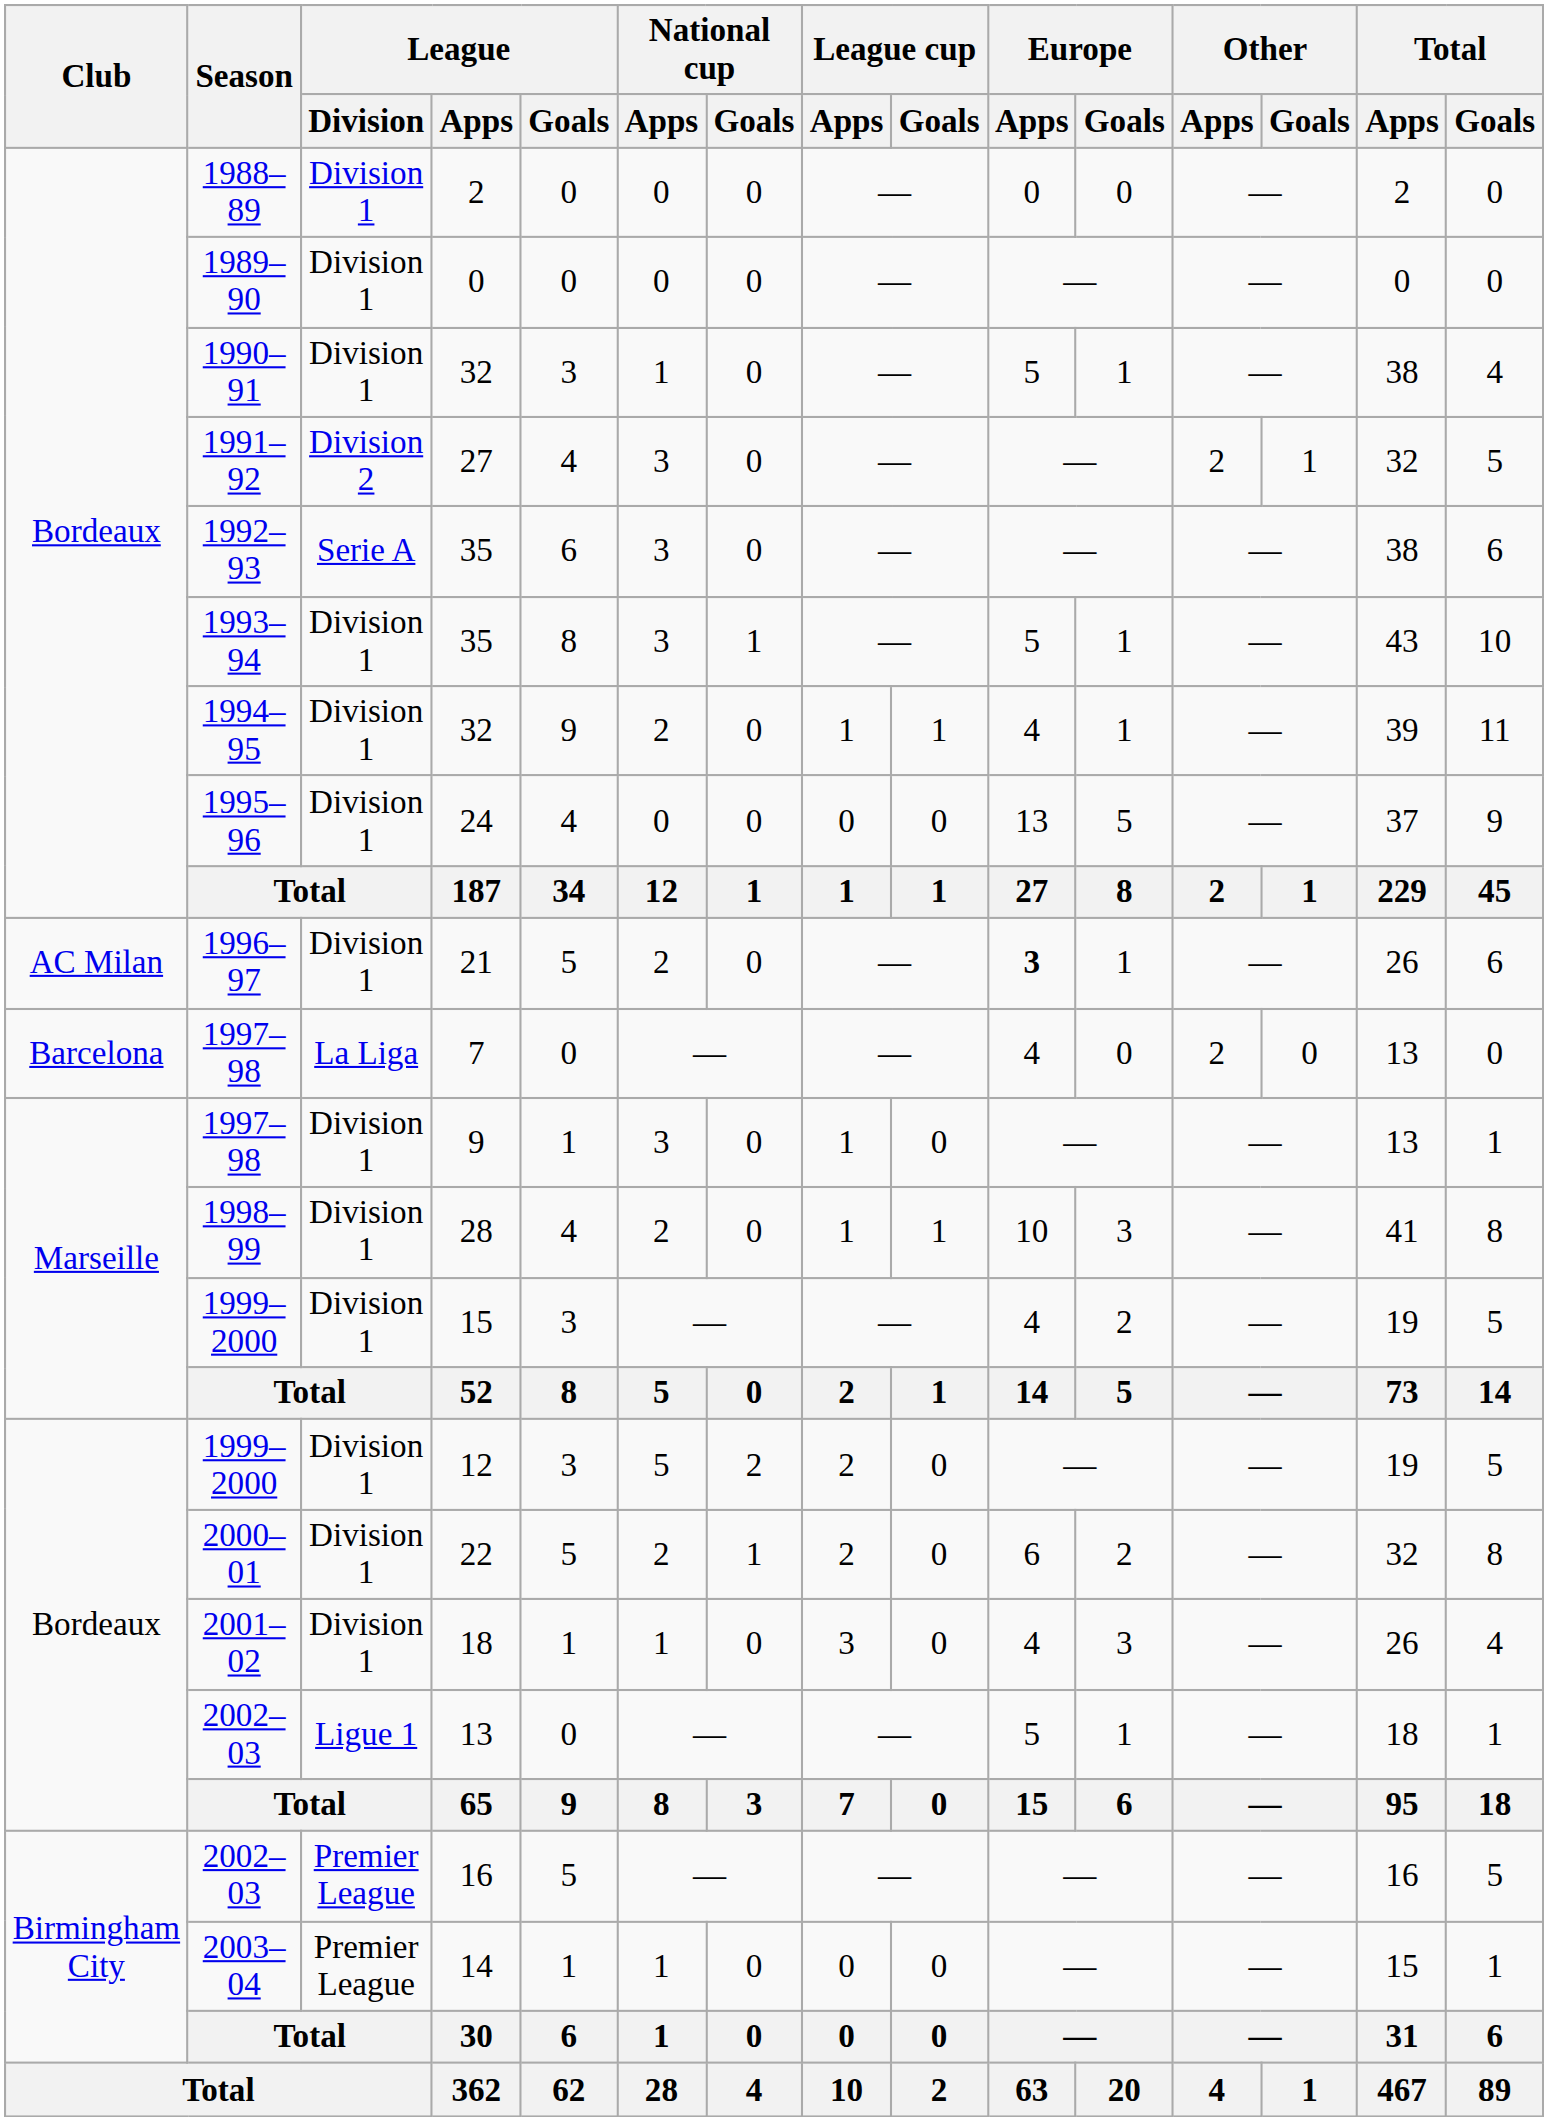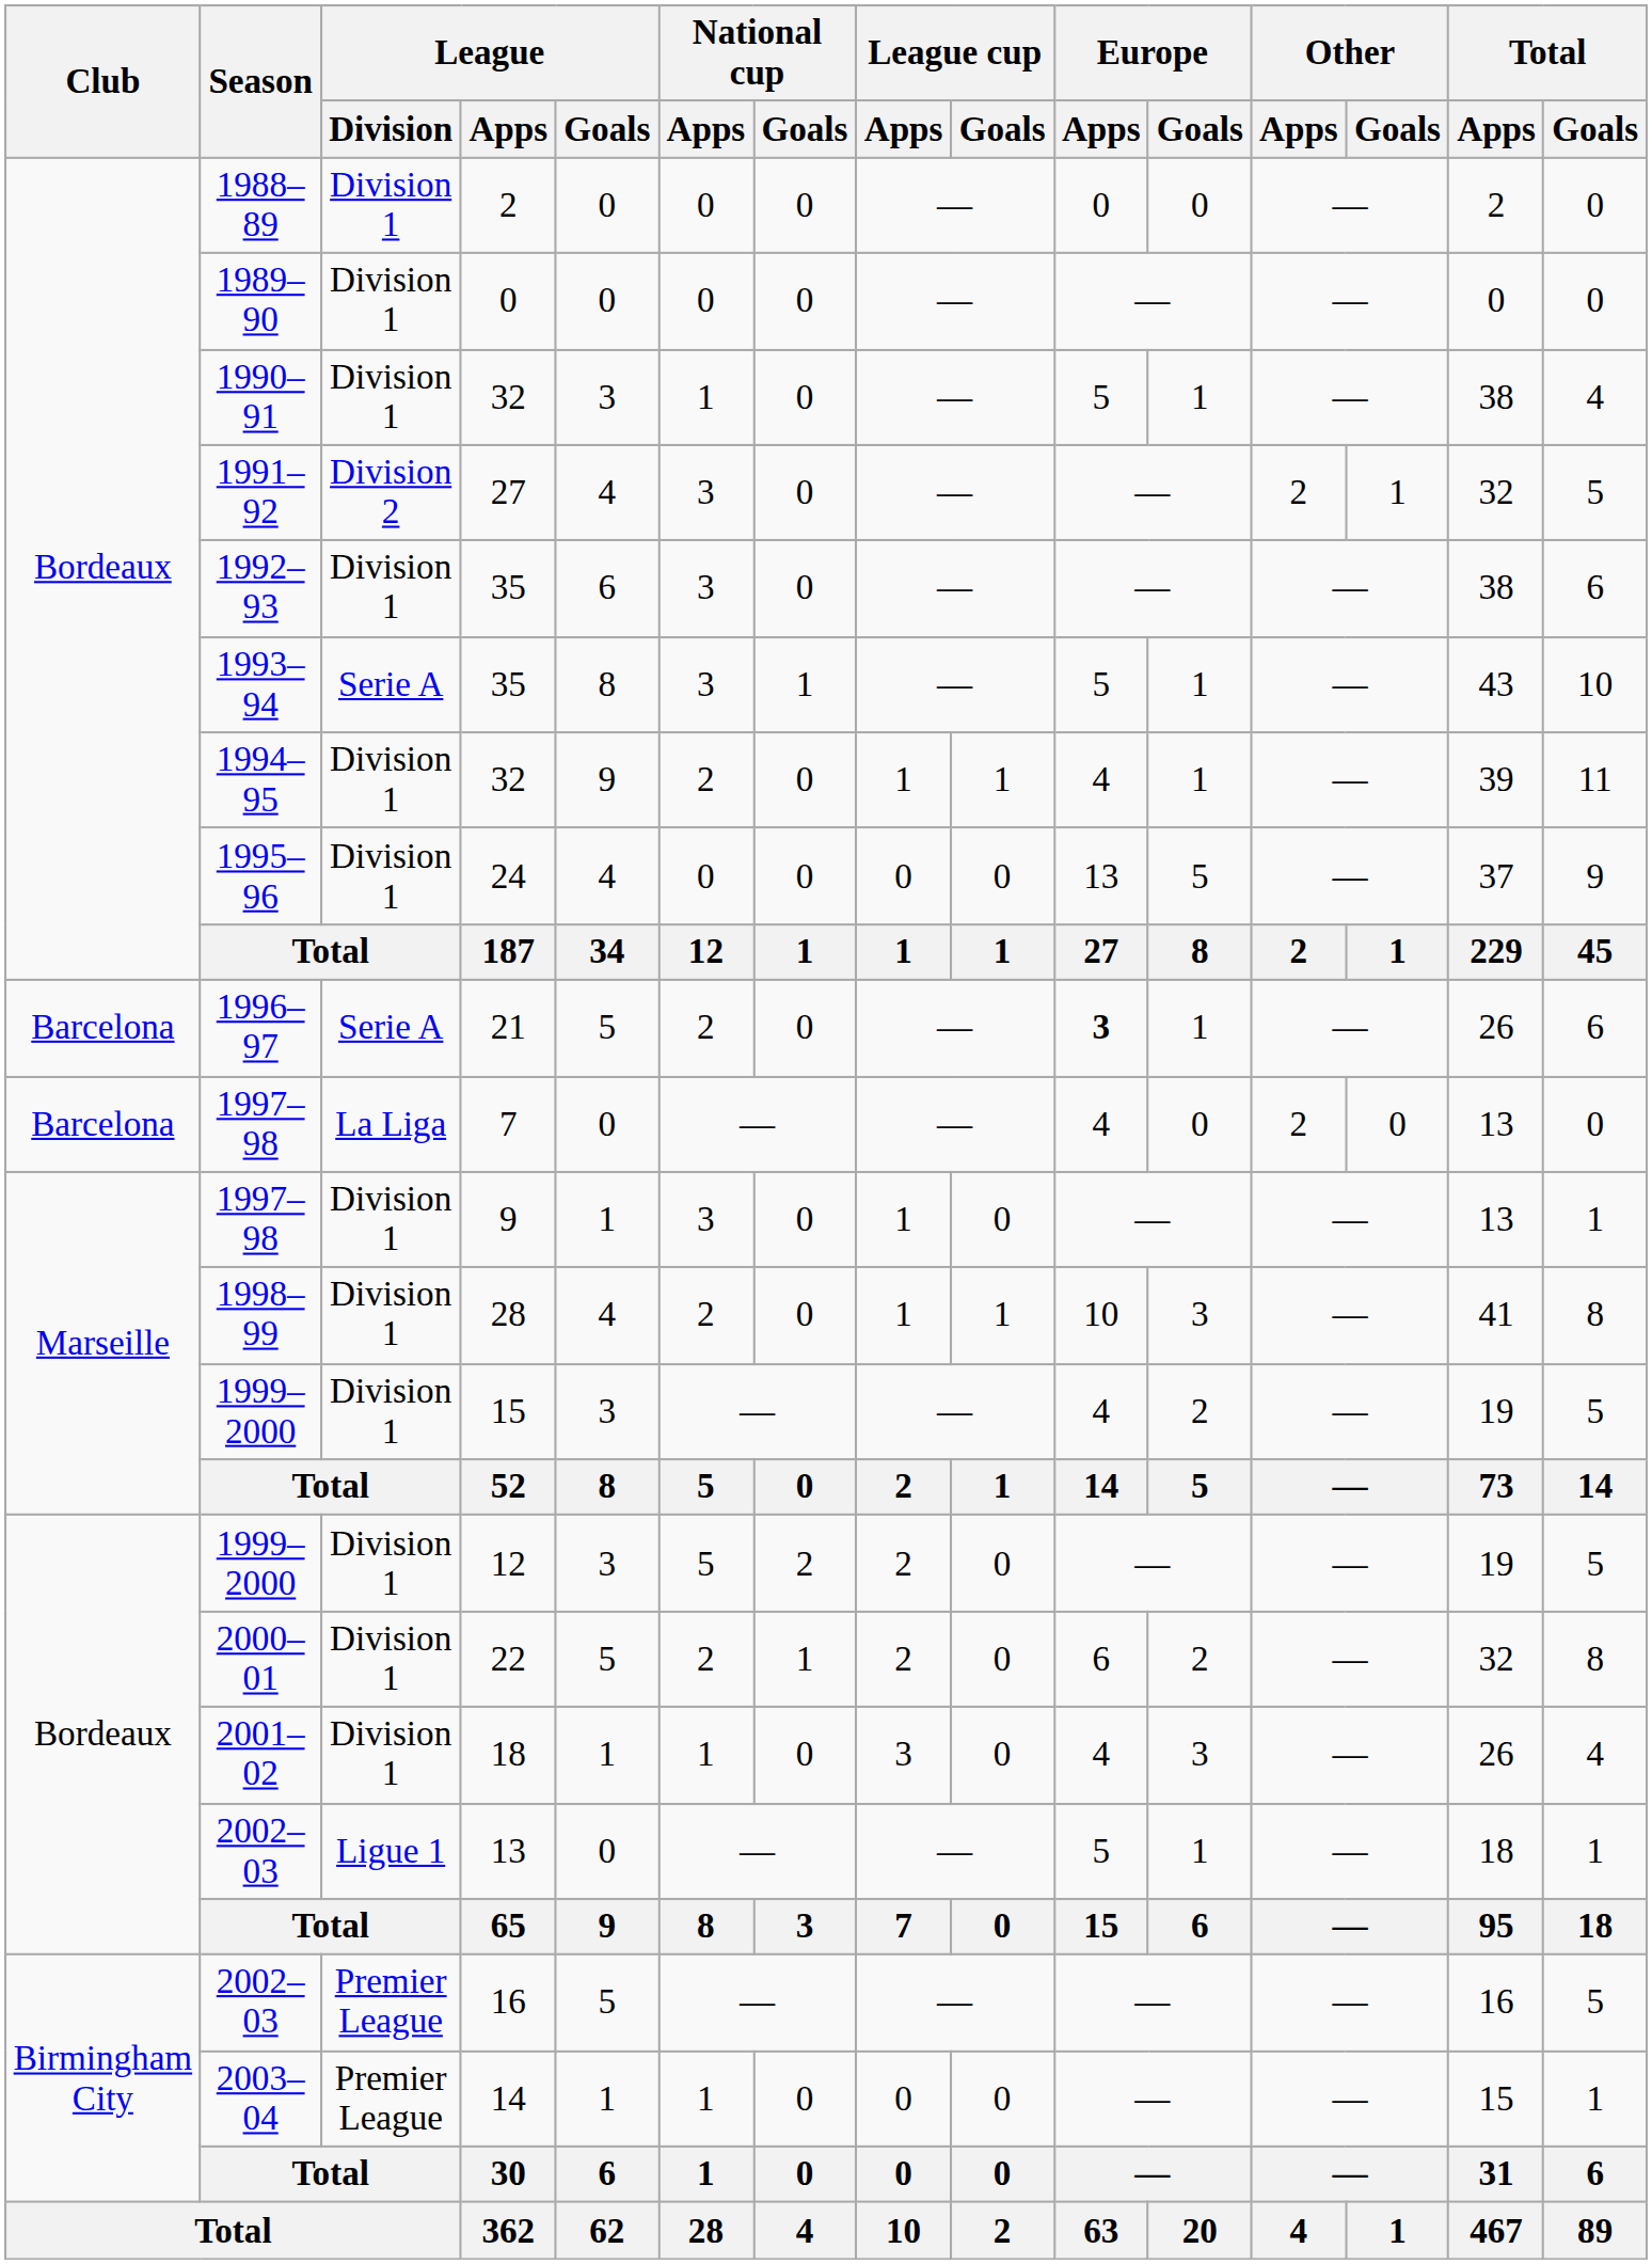 <table class=wikitable style=text-align:center>
 <tr>
 <th rowspan="2">Club</th>
 <th rowspan="2">Season</th>
 <th colspan="3">League</th>
 <th colspan="2">National cup</th>
 <th colspan="2">League cup</th>
 <th colspan="2">Europe</th>
 <th colspan="2">Other</th>
 <th colspan="2">Total</th>
 </tr>
 <tr>
 <th>Division</th>
 <th>Apps</th>
 <th>Goals</th>
 <th>Apps</th>
 <th>Goals</th>
 <th>Apps</th>
 <th>Goals</th>
 <th>Apps</th>
 <th>Goals</th>
 <th>Apps</th>
 <th>Goals</th>
 <th>Apps</th>
 <th>Goals</th>
 </tr>
 <tr>
 <td rowspan="9"><a href='#'>Bordeaux</a></td>
 <td><a href='#'>1988–89</a></td>
 <td><a href='#'>Division 1</a></td>
 <td>2</td>
 <td>0</td>
 <td>0</td>
 <td>0</td>
 <td colspan="2">—</td>
 <td>0</td>
 <td>0</td>
 <td colspan="2">—</td>
 <td>2</td>
 <td>0</td>
 </tr>
 <tr>
 <td><a href='#'>1989–90</a></td>
 <td>Division 1</td>
 <td>0</td>
 <td>0</td>
 <td>0</td>
 <td>0</td>
 <td colspan="2">—</td>
 <td colspan="2">—</td>
 <td colspan="2">—</td>
 <td>0</td>
 <td>0</td>
 </tr>
 <tr>
 <td><a href='#'>1990–91</a></td>
 <td>Division 1</td>
 <td>32</td>
 <td>3</td>
 <td>1</td>
 <td>0</td>
 <td colspan="2">—</td>
 <td>5</td>
 <td>1</td>
 <td colspan="2">—</td>
 <td>38</td>
 <td>4</td>
 </tr>
 <tr>
 <td><a href='#'>1991–92</a></td>
 <td><a href='#'>Division 2</a></td>
 <td>27</td>
 <td>4</td>
 <td>3</td>
 <td>0</td>
 <td colspan="2">—</td>
 <td colspan="2">—</td>
 <td>2</td>
 <td>1</td>
 <td>32</td>
 <td>5</td>
 </tr>
 <tr>
 <td><a href='#'>1992–93</a></td>
-<td><a href='#'>Serie A</a></td>
+<td>Division 1</td>
 <td>35</td>
 <td>6</td>
 <td>3</td>
 <td>0</td>
 <td colspan="2">—</td>
 <td colspan="2">—</td>
 <td colspan="2">—</td>
 <td>38</td>
 <td>6</td>
 </tr>
 <tr>
 <td><a href='#'>1993–94</a></td>
-<td>Division 1</td>
+<td><a href='#'>Serie A</a></td>
 <td>35</td>
 <td>8</td>
 <td>3</td>
 <td>1</td>
 <td colspan="2">—</td>
 <td>5</td>
 <td>1</td>
 <td colspan="2">—</td>
 <td>43</td>
 <td>10</td>
 </tr>
 <tr>
 <td><a href='#'>1994–95</a></td>
 <td>Division 1</td>
 <td>32</td>
 <td>9</td>
 <td>2</td>
 <td>0</td>
 <td>1</td>
 <td>1</td>
 <td>4</td>
 <td>1</td>
 <td colspan="2">—</td>
 <td>39</td>
 <td>11</td>
 </tr>
 <tr>
 <td><a href='#'>1995–96</a></td>
 <td>Division 1</td>
 <td>24</td>
 <td>4</td>
 <td>0</td>
 <td>0</td>
 <td>0</td>
 <td>0</td>
 <td>13</td>
 <td>5</td>
 <td colspan="2">—</td>
 <td>37</td>
 <td>9</td>
 </tr>
 <tr>
 <th colspan="2">Total</th>
 <th>187</th>
 <th>34</th>
 <th>12</th>
 <th>1</th>
 <th>1</th>
 <th>1</th>
 <th>27</th>
 <th>8</th>
 <th>2</th>
 <th>1</th>
 <th>229</th>
 <th>45</th>
 </tr>
 <tr>
-<td><a href='#'>AC Milan</a></td>
+<td><a href='#'>Barcelona</a></td>
 <td><a href='#'>1996–97</a></td>
-<td>Division 1</td>
+<td><a href='#'>Serie A</a></td>
 <td>21</td>
 <td>5</td>
 <td>2</td>
 <td>0</td>
 <td colspan="2">—</td>
 <td><strong>3</strong></td>
 <td>1</td>
 <td colspan="2">—</td>
 <td>26</td>
 <td>6</td>
 </tr>
 <tr>
 <td><a href='#'>Barcelona</a></td>
 <td><a href='#'>1997–98</a></td>
 <td><a href='#'>La Liga</a></td>
 <td>7</td>
 <td>0</td>
 <td colspan="2">—</td>
 <td colspan="2">—</td>
 <td>4</td>
 <td>0</td>
 <td>2</td>
 <td>0</td>
 <td>13</td>
 <td>0</td>
 </tr>
 <tr>
 <td rowspan="4"><a href='#'>Marseille</a></td>
 <td><a href='#'>1997–98</a></td>
 <td>Division 1</td>
 <td>9</td>
 <td>1</td>
 <td>3</td>
 <td>0</td>
 <td>1</td>
 <td>0</td>
 <td colspan="2">—</td>
 <td colspan="2">—</td>
 <td>13</td>
 <td>1</td>
 </tr>
 <tr>
 <td><a href='#'>1998–99</a></td>
 <td>Division 1</td>
 <td>28</td>
 <td>4</td>
 <td>2</td>
 <td>0</td>
 <td>1</td>
 <td>1</td>
 <td>10</td>
 <td>3</td>
 <td colspan="2">—</td>
 <td>41</td>
 <td>8</td>
 </tr>
 <tr>
 <td><a href='#'>1999–2000</a></td>
 <td>Division 1</td>
 <td>15</td>
 <td>3</td>
 <td colspan="2">—</td>
 <td colspan="2">—</td>
 <td>4</td>
 <td>2</td>
 <td colspan="2">—</td>
 <td>19</td>
 <td>5</td>
 </tr>
 <tr>
 <th colspan="2">Total</th>
 <th>52</th>
 <th>8</th>
 <th>5</th>
 <th>0</th>
 <th>2</th>
 <th>1</th>
 <th>14</th>
 <th>5</th>
 <th colspan="2">—</th>
 <th>73</th>
 <th>14</th>
 </tr>
 <tr>
 <td rowspan="5">Bordeaux</td>
 <td><a href='#'>1999–2000</a></td>
 <td>Division 1</td>
 <td>12</td>
 <td>3</td>
 <td>5</td>
 <td>2</td>
 <td>2</td>
 <td>0</td>
 <td colspan="2">—</td>
 <td colspan="2">—</td>
 <td>19</td>
 <td>5</td>
 </tr>
 <tr>
 <td><a href='#'>2000–01</a></td>
 <td>Division 1</td>
 <td>22</td>
 <td>5</td>
 <td>2</td>
 <td>1</td>
 <td>2</td>
 <td>0</td>
 <td>6</td>
 <td>2</td>
 <td colspan="2">—</td>
 <td>32</td>
 <td>8</td>
 </tr>
 <tr>
 <td><a href='#'>2001–02</a></td>
 <td>Division 1</td>
 <td>18</td>
 <td>1</td>
 <td>1</td>
 <td>0</td>
 <td>3</td>
 <td>0</td>
 <td>4</td>
 <td>3</td>
 <td colspan="2">—</td>
 <td>26</td>
 <td>4</td>
 </tr>
 <tr>
 <td><a href='#'>2002–03</a></td>
 <td><a href='#'>Ligue 1</a></td>
 <td>13</td>
 <td>0</td>
 <td colspan="2">—</td>
 <td colspan="2">—</td>
 <td>5</td>
 <td>1</td>
 <td colspan="2">—</td>
 <td>18</td>
 <td>1</td>
 </tr>
 <tr>
 <th colspan="2">Total</th>
 <th>65</th>
 <th>9</th>
 <th>8</th>
 <th>3</th>
 <th>7</th>
 <th>0</th>
 <th>15</th>
 <th>6</th>
 <th colspan="2">—</th>
 <th>95</th>
 <th>18</th>
 </tr>
 <tr>
 <td rowspan="3"><a href='#'>Birmingham City</a></td>
 <td><a href='#'>2002–03</a></td>
 <td><a href='#'>Premier League</a></td>
 <td>16</td>
 <td>5</td>
 <td colspan="2">—</td>
 <td colspan="2">—</td>
 <td colspan="2">—</td>
 <td colspan="2">—</td>
 <td>16</td>
 <td>5</td>
 </tr>
 <tr>
 <td><a href='#'>2003–04</a></td>
 <td>Premier League</td>
 <td>14</td>
 <td>1</td>
 <td>1</td>
 <td>0</td>
 <td>0</td>
 <td>0</td>
 <td colspan="2">—</td>
 <td colspan="2">—</td>
 <td>15</td>
 <td>1</td>
 </tr>
 <tr>
 <th colspan="2">Total</th>
 <th>30</th>
 <th>6</th>
 <th>1</th>
 <th>0</th>
 <th>0</th>
 <th>0</th>
 <th colspan="2">—</th>
 <th colspan="2">—</th>
 <th>31</th>
 <th>6</th>
 </tr>
 <tr>
 <th colspan="3">Total</th>
 <th>362</th>
 <th>62</th>
 <th>28</th>
 <th>4</th>
 <th>10</th>
 <th>2</th>
 <th>63</th>
 <th>20</th>
 <th>4</th>
 <th>1</th>
 <th>467</th>
 <th>89</th>
 </tr>
 </table>
